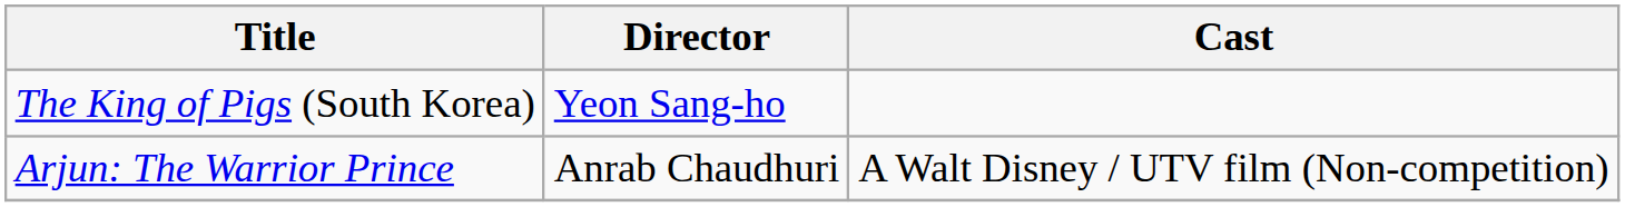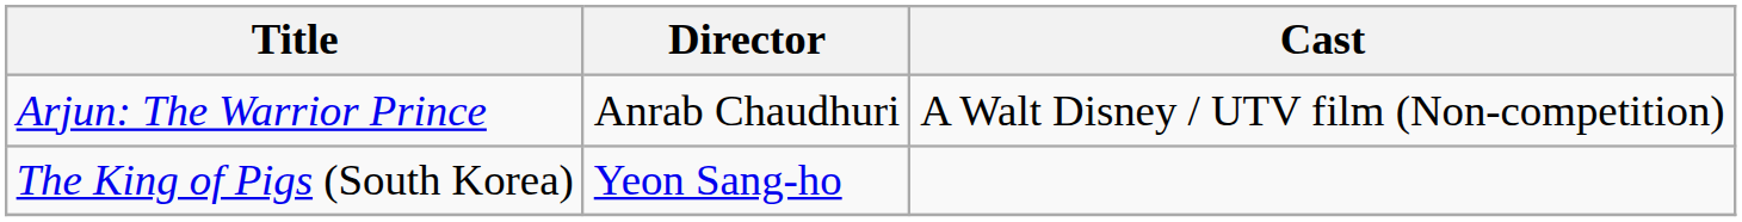 <table class="wikitable">
 <tr>
 <th><strong>Title</strong></th>
 <th><strong>Director</strong></th>
 <th><strong>Cast</strong></th>
 </tr>
 <tr>
+<td><em><a href='#'>Arjun: The Warrior Prince</a></em></td>
+<td>Anrab Chaudhuri</td>
+<td>A Walt Disney / UTV film (Non-competition)</td>
+</tr>
+<tr>
 <td><em><a href='#'>The King of Pigs</a></em> (South Korea)</td>
 <td><a href='#'>Yeon Sang-ho</a></td>
 <td></td>
 </tr>
 <tr>
-<td><em><a href='#'>Arjun: The Warrior Prince</a></em></td>
-<td>Anrab Chaudhuri</td>
-<td>A Walt Disney / UTV film (Non-competition)</td>
-</tr>
-<tr>
 </tr>
 </table>
